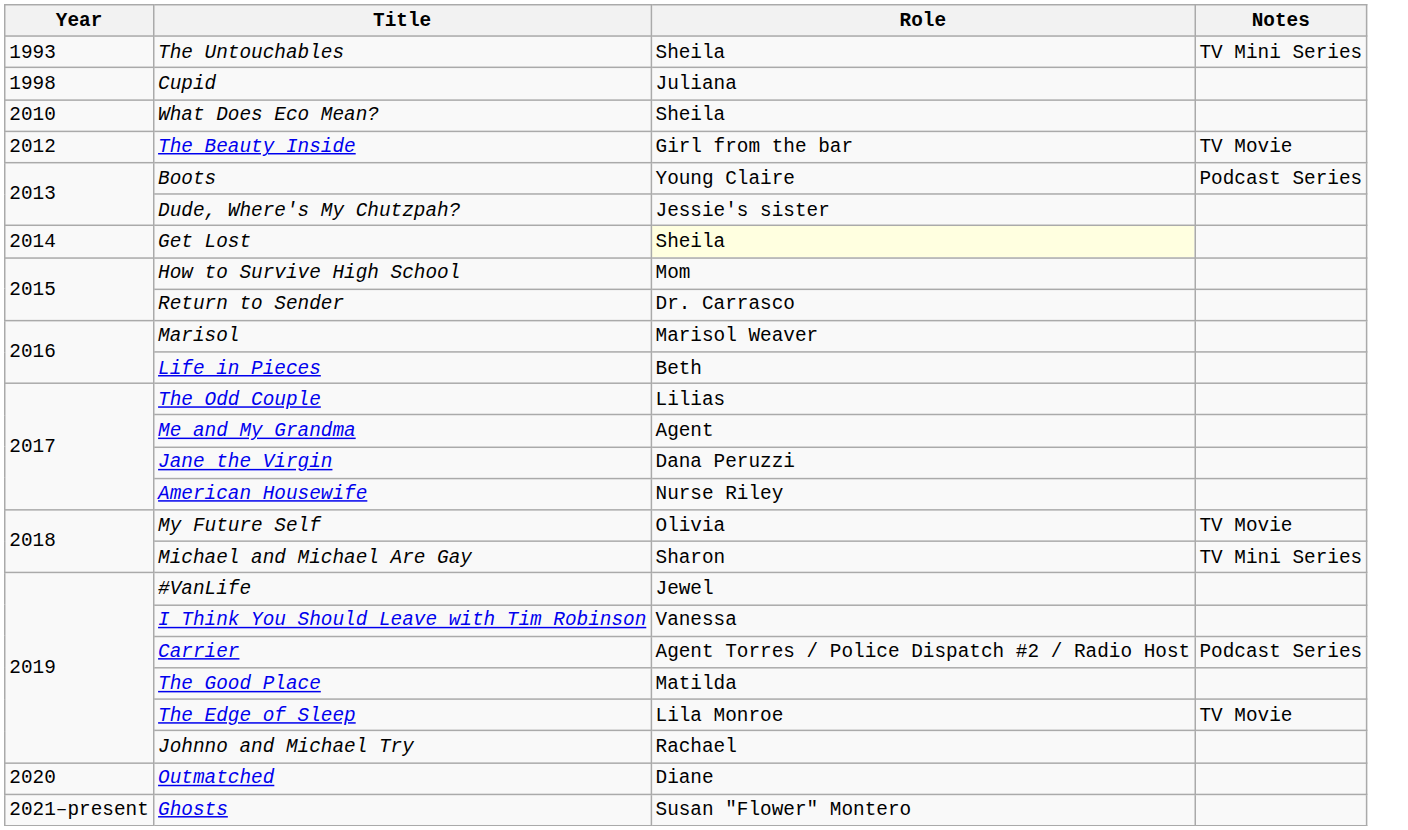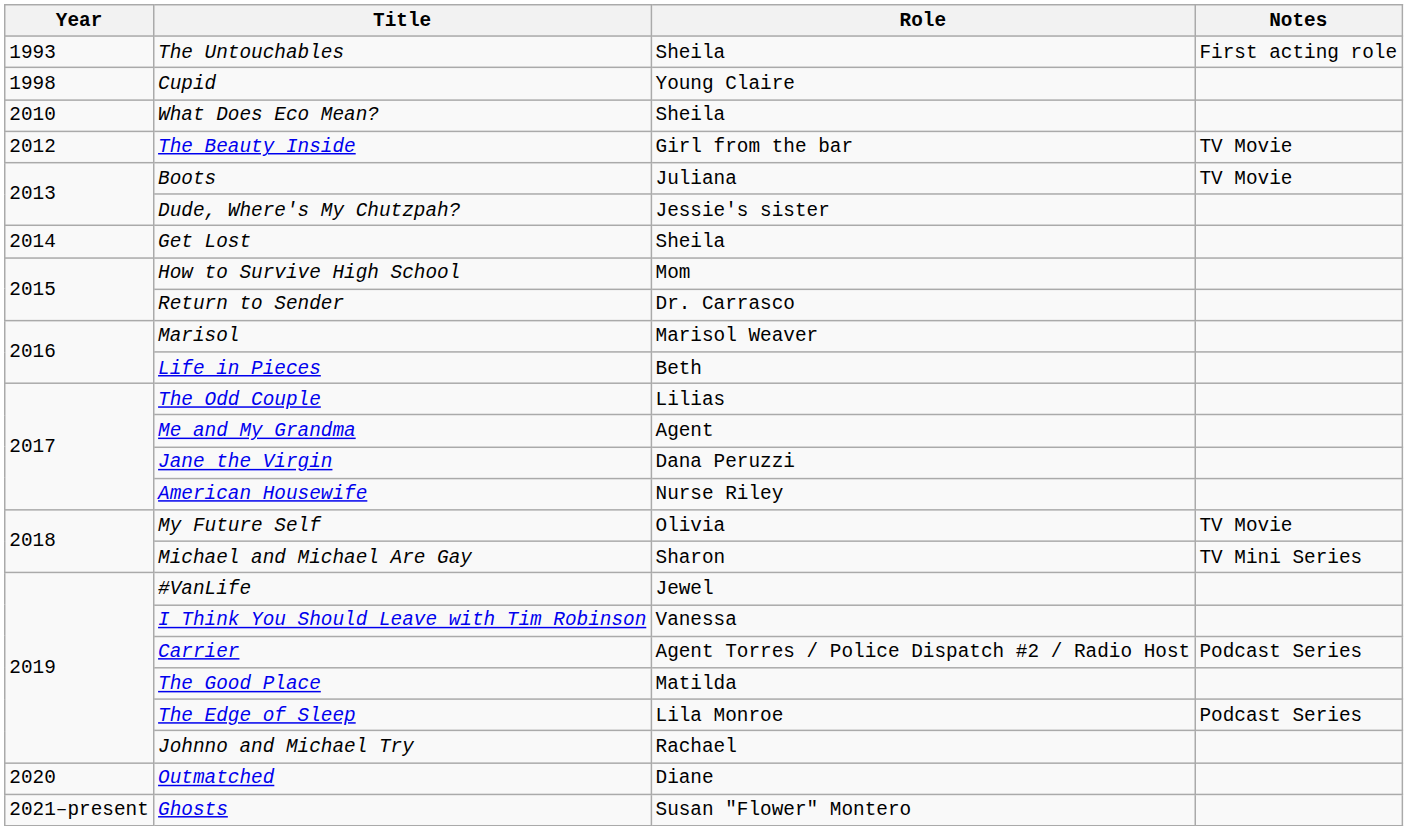 <table class="wikitable">
 <tr>
 <th>Year</th>
 <th>Title</th>
 <th>Role</th>
 <th>Notes</th>
 </tr>
 <tr>
 <td>1993</td>
 <td><em>The Untouchables</em></td>
 <td>Sheila</td>
-<td>TV Mini Series</td>
+<td>First acting role</td>
 </tr>
 <tr>
 <td>1998</td>
 <td><em>Cupid</em></td>
-<td>Juliana</td>
+<td>Young Claire</td>
 <td></td>
 </tr>
 <tr>
 <td>2010</td>
 <td><em>What Does Eco Mean?</em></td>
 <td>Sheila</td>
 <td></td>
 </tr>
 <tr>
 <td>2012</td>
 <td><em><a href='#'>The Beauty Inside</a></em></td>
 <td>Girl from the bar</td>
 <td>TV Movie</td>
 </tr>
 <tr>
 <td rowspan="2">2013</td>
 <td><em>Boots</em></td>
-<td>Young Claire</td>
-<td>Podcast Series</td>
+<td>Juliana</td>
+<td>TV Movie</td>
 </tr>
 <tr>
 <td><em>Dude, Where's My Chutzpah?</em></td>
 <td>Jessie's sister</td>
 <td></td>
 </tr>
 <tr>
 <td>2014</td>
 <td><em>Get Lost</em></td>
-<td style="background: lightyellow;">Sheila</td>
+<td>Sheila</td>
 <td></td>
 </tr>
 <tr>
 <td rowspan="2">2015</td>
 <td><em>How to Survive High School</em></td>
 <td>Mom</td>
 <td></td>
 </tr>
 <tr>
 <td><em>Return to Sender</em></td>
 <td>Dr. Carrasco</td>
 <td></td>
 </tr>
 <tr>
 <td rowspan="2">2016</td>
 <td><em>Marisol</em></td>
 <td>Marisol Weaver</td>
 <td></td>
 </tr>
 <tr>
 <td><em><a href='#'>Life in Pieces</a></em></td>
 <td>Beth</td>
 <td></td>
 </tr>
 <tr>
 <td rowspan="4">2017</td>
 <td><em><a href='#'>The Odd Couple</a></em></td>
 <td>Lilias</td>
 <td></td>
 </tr>
 <tr>
 <td><em><a href='#'>Me and My Grandma</a></em></td>
 <td>Agent</td>
 <td></td>
 </tr>
 <tr>
 <td><em><a href='#'>Jane the Virgin</a></em></td>
 <td>Dana Peruzzi</td>
 <td></td>
 </tr>
 <tr>
 <td><em><a href='#'>American Housewife</a></em></td>
 <td>Nurse Riley</td>
 <td></td>
 </tr>
 <tr>
 <td rowspan="2">2018</td>
 <td><em>My Future Self</em></td>
 <td>Olivia</td>
 <td>TV Movie</td>
 </tr>
 <tr>
 <td><em>Michael and Michael Are Gay</em></td>
 <td>Sharon</td>
 <td>TV Mini Series</td>
 </tr>
 <tr>
 <td rowspan="6">2019</td>
 <td><em>#VanLife</em></td>
 <td>Jewel</td>
 <td></td>
 </tr>
 <tr>
 <td><em><a href='#'>I Think You Should Leave with Tim Robinson</a></em></td>
 <td>Vanessa</td>
 <td></td>
 </tr>
 <tr>
 <td><em><a href='#'>Carrier</a></em></td>
 <td>Agent Torres / Police Dispatch #2 / Radio Host</td>
 <td>Podcast Series</td>
 </tr>
 <tr>
 <td><em><a href='#'>The Good Place</a></em></td>
 <td>Matilda</td>
 <td></td>
 </tr>
 <tr>
 <td><em><a href='#'>The Edge of Sleep</a></em></td>
 <td>Lila Monroe</td>
-<td>TV Movie</td>
+<td>Podcast Series</td>
 </tr>
 <tr>
 <td><em>Johnno and Michael Try</em></td>
 <td>Rachael</td>
 <td></td>
 </tr>
 <tr>
 <td>2020</td>
 <td><em><a href='#'>Outmatched</a></em></td>
 <td>Diane</td>
 <td></td>
 </tr>
 <tr>
 <td>2021–present</td>
 <td><em><a href='#'>Ghosts</a></em></td>
 <td>Susan "Flower" Montero</td>
 <td></td>
 </tr>
 </table>
